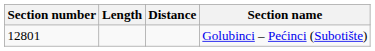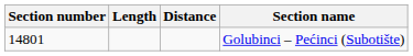 <table class="wikitable">
 <tr>
 <th>Section number</th>
 <th>Length</th>
 <th>Distance</th>
 <th>Section name</th>
 </tr>
 <tr>
-<td>12801</td>
+<td>14801</td>
 <td></td>
 <td></td>
 <td><a href='#'>Golubinci</a> – <a href='#'>Pećinci</a> (<a href='#'>Subotište</a>)</td>
 </tr>
 </table>
